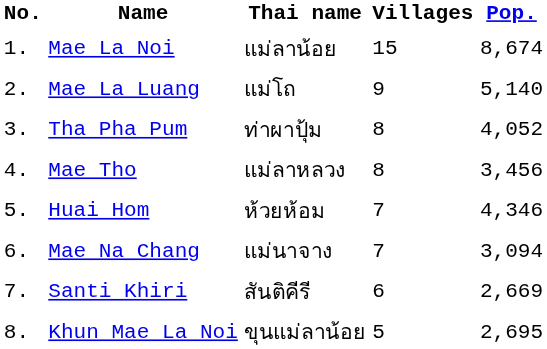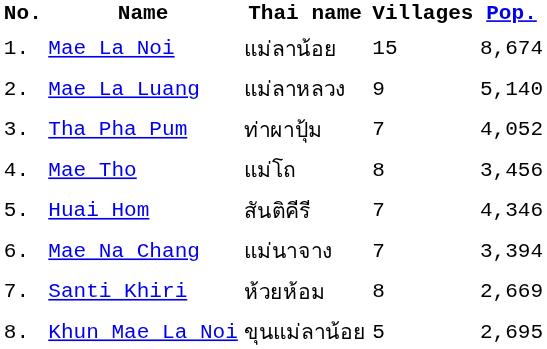 <table>
 <tr>
 <th>No.</th>
 <th>Name</th>
 <th>Thai name</th>
 <th>Villages</th>
 <th><a href='#'>Pop.</a></th>
 </tr>
 <tr>
 <td>1.</td>
 <td><a href='#'>Mae La Noi</a></td>
 <td>แม่ลาน้อย</td>
 <td>15</td>
 <td>8,674</td>
 <td></td>
 </tr>
 <tr>
 <td>2.</td>
 <td><a href='#'>Mae La Luang</a></td>
-<td>แม่โถ</td>
+<td>แม่ลาหลวง</td>
 <td>9</td>
 <td>5,140</td>
 <td></td>
 </tr>
 <tr>
 <td>3.</td>
 <td><a href='#'>Tha Pha Pum</a></td>
 <td>ท่าผาปุ้ม</td>
-<td>8</td>
+<td>7</td>
 <td>4,052</td>
 <td></td>
 </tr>
 <tr>
 <td>4.</td>
 <td><a href='#'>Mae Tho</a></td>
-<td>แม่ลาหลวง</td>
+<td>แม่โถ</td>
 <td>8</td>
 <td>3,456</td>
 <td></td>
 </tr>
 <tr>
 <td>5.</td>
 <td><a href='#'>Huai Hom</a></td>
-<td>ห้วยห้อม</td>
+<td>สันติคีรี</td>
 <td>7</td>
 <td>4,346</td>
 <td></td>
 </tr>
 <tr>
 <td>6.</td>
 <td><a href='#'>Mae Na Chang</a></td>
 <td>แม่นาจาง</td>
 <td>7</td>
-<td>3,094</td>
+<td>3,394</td>
 <td></td>
 </tr>
 <tr>
 <td>7.</td>
 <td><a href='#'>Santi Khiri</a></td>
-<td>สันติคีรี</td>
-<td>6</td>
+<td>ห้วยห้อม</td>
+<td>8</td>
 <td>2,669</td>
 <td></td>
 </tr>
 <tr>
 <td>8.</td>
 <td><a href='#'>Khun Mae La Noi</a></td>
 <td>ขุนแม่ลาน้อย</td>
 <td>5</td>
 <td>2,695</td>
 <td></td>
 </tr>
 </table>
